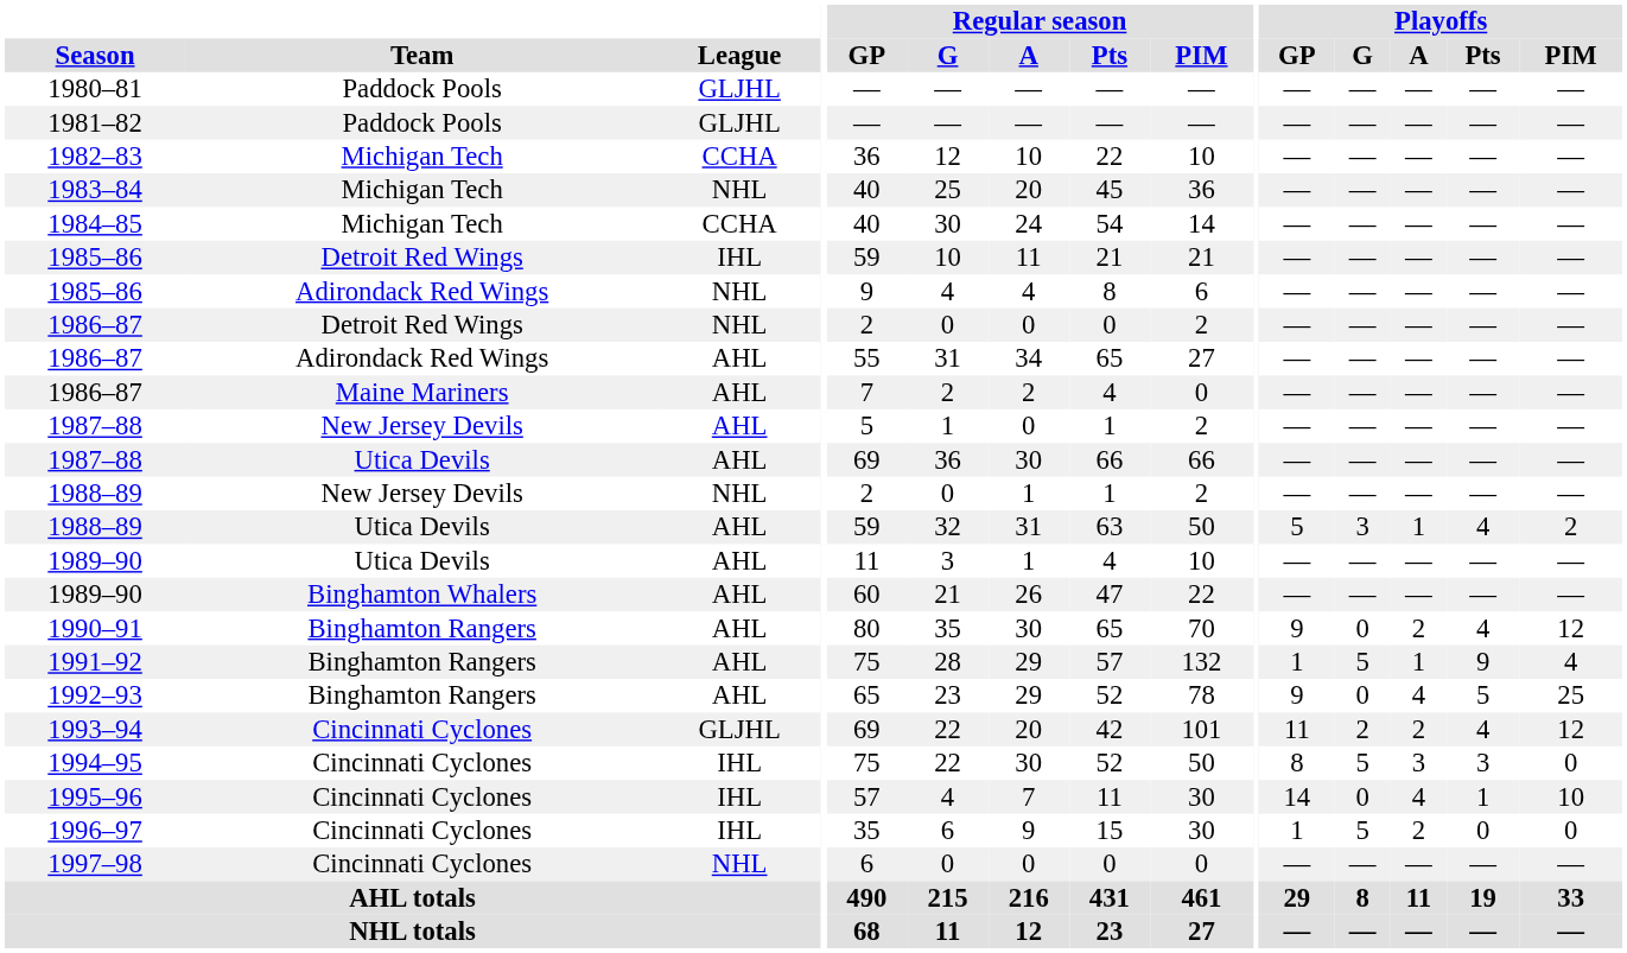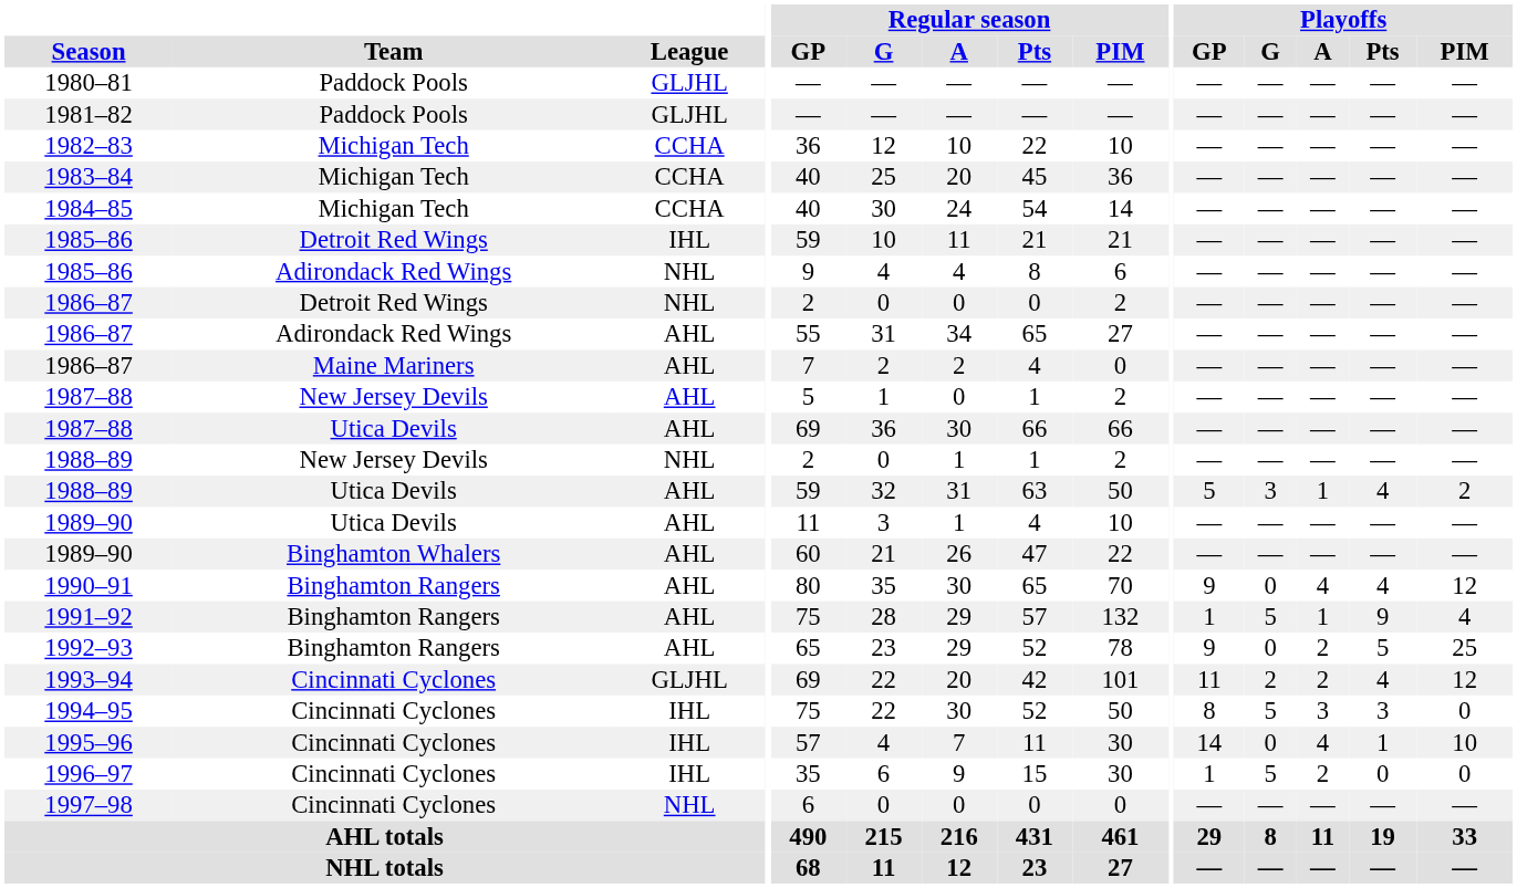 <table border="0" cellpadding="1" cellspacing="0" style="text-align:center; width:60em">
 <tr bgcolor="#e0e0e0">
 <th colspan="3" bgcolor="#ffffff"></th>
 <th rowspan="100" bgcolor="#ffffff"></th>
 <th colspan="5"><a href='#'>Regular season</a></th>
 <th rowspan="100" bgcolor="#ffffff"></th>
 <th colspan="5"><a href='#'>Playoffs</a></th>
 </tr>
 <tr bgcolor="#e0e0e0">
 <th><a href='#'>Season</a></th>
 <th>Team</th>
 <th>League</th>
 <th>GP</th>
 <th><a href='#'>G</a></th>
 <th><a href='#'>A</a></th>
 <th><a href='#'>Pts</a></th>
 <th><a href='#'>PIM</a></th>
 <th>GP</th>
 <th>G</th>
 <th>A</th>
 <th>Pts</th>
 <th>PIM</th>
 </tr>
 <tr>
 <td>1980–81</td>
 <td>Paddock Pools</td>
 <td><a href='#'>GLJHL</a></td>
 <td>—</td>
 <td>—</td>
 <td>—</td>
 <td>—</td>
 <td>—</td>
 <td>—</td>
 <td>—</td>
 <td>—</td>
 <td>—</td>
 <td>—</td>
 </tr>
 <tr bgcolor="#f0f0f0">
 <td>1981–82</td>
 <td>Paddock Pools</td>
 <td>GLJHL</td>
 <td>—</td>
 <td>—</td>
 <td>—</td>
 <td>—</td>
 <td>—</td>
 <td>—</td>
 <td>—</td>
 <td>—</td>
 <td>—</td>
 <td>—</td>
 </tr>
 <tr>
 <td><a href='#'>1982–83</a></td>
 <td><a href='#'>Michigan Tech</a></td>
 <td><a href='#'>CCHA</a></td>
 <td>36</td>
 <td>12</td>
 <td>10</td>
 <td>22</td>
 <td>10</td>
 <td>—</td>
 <td>—</td>
 <td>—</td>
 <td>—</td>
 <td>—</td>
 </tr>
 <tr bgcolor="#f0f0f0">
 <td><a href='#'>1983–84</a></td>
 <td>Michigan Tech</td>
-<td>NHL</td>
+<td>CCHA</td>
 <td>40</td>
 <td>25</td>
 <td>20</td>
 <td>45</td>
 <td>36</td>
 <td>—</td>
 <td>—</td>
 <td>—</td>
 <td>—</td>
 <td>—</td>
 </tr>
 <tr>
 <td><a href='#'>1984–85</a></td>
 <td>Michigan Tech</td>
 <td>CCHA</td>
 <td>40</td>
 <td>30</td>
 <td>24</td>
 <td>54</td>
 <td>14</td>
 <td>—</td>
 <td>—</td>
 <td>—</td>
 <td>—</td>
 <td>—</td>
 </tr>
 <tr bgcolor="#f0f0f0">
 <td><a href='#'>1985–86</a></td>
 <td><a href='#'>Detroit Red Wings</a></td>
 <td>IHL</td>
 <td>59</td>
 <td>10</td>
 <td>11</td>
 <td>21</td>
 <td>21</td>
 <td>—</td>
 <td>—</td>
 <td>—</td>
 <td>—</td>
 <td>—</td>
 </tr>
 <tr>
 <td><a href='#'>1985–86</a></td>
 <td><a href='#'>Adirondack Red Wings</a></td>
 <td>NHL</td>
 <td>9</td>
 <td>4</td>
 <td>4</td>
 <td>8</td>
 <td>6</td>
 <td>—</td>
 <td>—</td>
 <td>—</td>
 <td>—</td>
 <td>—</td>
 </tr>
 <tr bgcolor="#f0f0f0">
 <td><a href='#'>1986–87</a></td>
 <td>Detroit Red Wings</td>
 <td>NHL</td>
 <td>2</td>
 <td>0</td>
 <td>0</td>
 <td>0</td>
 <td>2</td>
 <td>—</td>
 <td>—</td>
 <td>—</td>
 <td>—</td>
 <td>—</td>
 </tr>
 <tr>
 <td><a href='#'>1986–87</a></td>
 <td>Adirondack Red Wings</td>
 <td>AHL</td>
 <td>55</td>
 <td>31</td>
 <td>34</td>
 <td>65</td>
 <td>27</td>
 <td>—</td>
 <td>—</td>
 <td>—</td>
 <td>—</td>
 <td>—</td>
 </tr>
 <tr bgcolor="#f0f0f0">
 <td>1986–87</td>
 <td><a href='#'>Maine Mariners</a></td>
 <td>AHL</td>
 <td>7</td>
 <td>2</td>
 <td>2</td>
 <td>4</td>
 <td>0</td>
 <td>—</td>
 <td>—</td>
 <td>—</td>
 <td>—</td>
 <td>—</td>
 </tr>
 <tr>
 <td><a href='#'>1987–88</a></td>
 <td><a href='#'>New Jersey Devils</a></td>
 <td><a href='#'>AHL</a></td>
 <td>5</td>
 <td>1</td>
 <td>0</td>
 <td>1</td>
 <td>2</td>
 <td>—</td>
 <td>—</td>
 <td>—</td>
 <td>—</td>
 <td>—</td>
 </tr>
 <tr bgcolor="#f0f0f0">
 <td><a href='#'>1987–88</a></td>
 <td><a href='#'>Utica Devils</a></td>
 <td>AHL</td>
 <td>69</td>
 <td>36</td>
 <td>30</td>
 <td>66</td>
 <td>66</td>
 <td>—</td>
 <td>—</td>
 <td>—</td>
 <td>—</td>
 <td>—</td>
 </tr>
 <tr>
 <td><a href='#'>1988–89</a></td>
 <td>New Jersey Devils</td>
 <td>NHL</td>
 <td>2</td>
 <td>0</td>
 <td>1</td>
 <td>1</td>
 <td>2</td>
 <td>—</td>
 <td>—</td>
 <td>—</td>
 <td>—</td>
 <td>—</td>
 </tr>
 <tr bgcolor="#f0f0f0">
 <td><a href='#'>1988–89</a></td>
 <td>Utica Devils</td>
 <td>AHL</td>
 <td>59</td>
 <td>32</td>
 <td>31</td>
 <td>63</td>
 <td>50</td>
 <td>5</td>
 <td>3</td>
 <td>1</td>
 <td>4</td>
 <td>2</td>
 </tr>
 <tr>
 <td><a href='#'>1989–90</a></td>
 <td>Utica Devils</td>
 <td>AHL</td>
 <td>11</td>
 <td>3</td>
 <td>1</td>
 <td>4</td>
 <td>10</td>
 <td>—</td>
 <td>—</td>
 <td>—</td>
 <td>—</td>
 <td>—</td>
 </tr>
 <tr bgcolor="#f0f0f0">
 <td>1989–90</td>
 <td><a href='#'>Binghamton Whalers</a></td>
 <td>AHL</td>
 <td>60</td>
 <td>21</td>
 <td>26</td>
 <td>47</td>
 <td>22</td>
 <td>—</td>
 <td>—</td>
 <td>—</td>
 <td>—</td>
 <td>—</td>
 </tr>
 <tr>
 <td><a href='#'>1990–91</a></td>
 <td><a href='#'>Binghamton Rangers</a></td>
 <td>AHL</td>
 <td>80</td>
 <td>35</td>
 <td>30</td>
 <td>65</td>
 <td>70</td>
 <td>9</td>
 <td>0</td>
-<td>2</td>
+<td>4</td>
 <td>4</td>
 <td>12</td>
 </tr>
 <tr bgcolor="#f0f0f0">
 <td><a href='#'>1991–92</a></td>
 <td>Binghamton Rangers</td>
 <td>AHL</td>
 <td>75</td>
 <td>28</td>
 <td>29</td>
 <td>57</td>
 <td>132</td>
 <td>1</td>
 <td>5</td>
 <td>1</td>
 <td>9</td>
 <td>4</td>
 </tr>
 <tr>
 <td><a href='#'>1992–93</a></td>
 <td>Binghamton Rangers</td>
 <td>AHL</td>
 <td>65</td>
 <td>23</td>
 <td>29</td>
 <td>52</td>
 <td>78</td>
 <td>9</td>
 <td>0</td>
-<td>4</td>
+<td>2</td>
 <td>5</td>
 <td>25</td>
 </tr>
 <tr bgcolor="#f0f0f0">
 <td><a href='#'>1993–94</a></td>
 <td><a href='#'>Cincinnati Cyclones</a></td>
 <td>GLJHL</td>
 <td>69</td>
 <td>22</td>
 <td>20</td>
 <td>42</td>
 <td>101</td>
 <td>11</td>
 <td>2</td>
 <td>2</td>
 <td>4</td>
 <td>12</td>
 </tr>
 <tr>
 <td><a href='#'>1994–95</a></td>
 <td>Cincinnati Cyclones</td>
 <td>IHL</td>
 <td>75</td>
 <td>22</td>
 <td>30</td>
 <td>52</td>
 <td>50</td>
 <td>8</td>
 <td>5</td>
 <td>3</td>
 <td>3</td>
 <td>0</td>
 </tr>
 <tr bgcolor="#f0f0f0">
 <td><a href='#'>1995–96</a></td>
 <td>Cincinnati Cyclones</td>
 <td>IHL</td>
 <td>57</td>
 <td>4</td>
 <td>7</td>
 <td>11</td>
 <td>30</td>
 <td>14</td>
 <td>0</td>
 <td>4</td>
 <td>1</td>
 <td>10</td>
 </tr>
 <tr>
 <td><a href='#'>1996–97</a></td>
 <td>Cincinnati Cyclones</td>
 <td>IHL</td>
 <td>35</td>
 <td>6</td>
 <td>9</td>
 <td>15</td>
 <td>30</td>
 <td>1</td>
 <td>5</td>
 <td>2</td>
 <td>0</td>
 <td>0</td>
 </tr>
 <tr bgcolor="#f0f0f0">
 <td><a href='#'>1997–98</a></td>
 <td>Cincinnati Cyclones</td>
 <td><a href='#'>NHL</a></td>
 <td>6</td>
 <td>0</td>
 <td>0</td>
 <td>0</td>
 <td>0</td>
 <td>—</td>
 <td>—</td>
 <td>—</td>
 <td>—</td>
 <td>—</td>
 </tr>
 <tr bgcolor="#e0e0e0">
 <th colspan="3">AHL totals</th>
 <th>490</th>
 <th>215</th>
 <th>216</th>
 <th>431</th>
 <th>461</th>
 <th>29</th>
 <th>8</th>
 <th>11</th>
 <th>19</th>
 <th>33</th>
 </tr>
 <tr bgcolor="#e0e0e0">
 <th colspan="3">NHL totals</th>
 <th>68</th>
 <th>11</th>
 <th>12</th>
 <th>23</th>
 <th>27</th>
 <th>—</th>
 <th>—</th>
 <th>—</th>
 <th>—</th>
 <th>—</th>
 </tr>
 </table>
